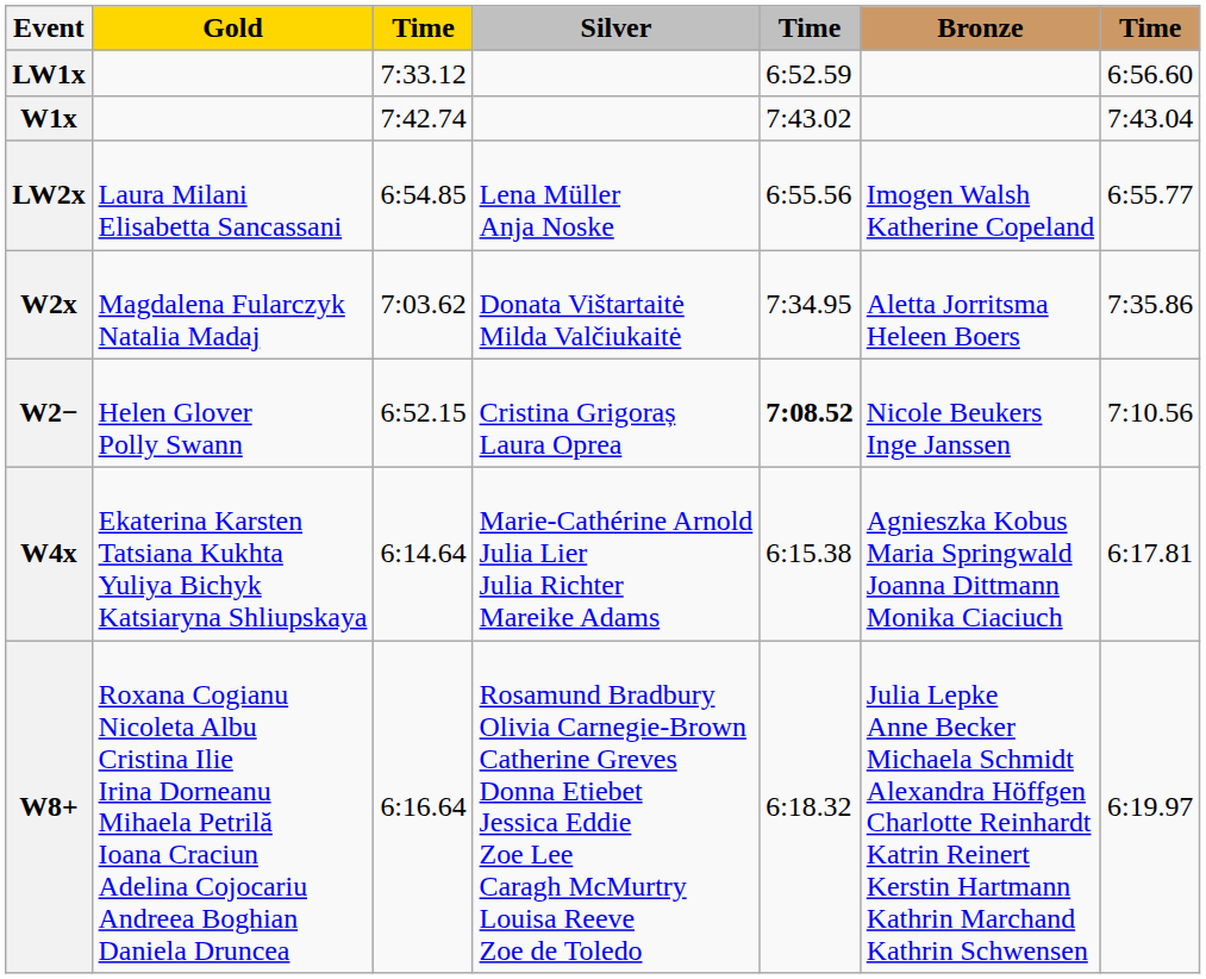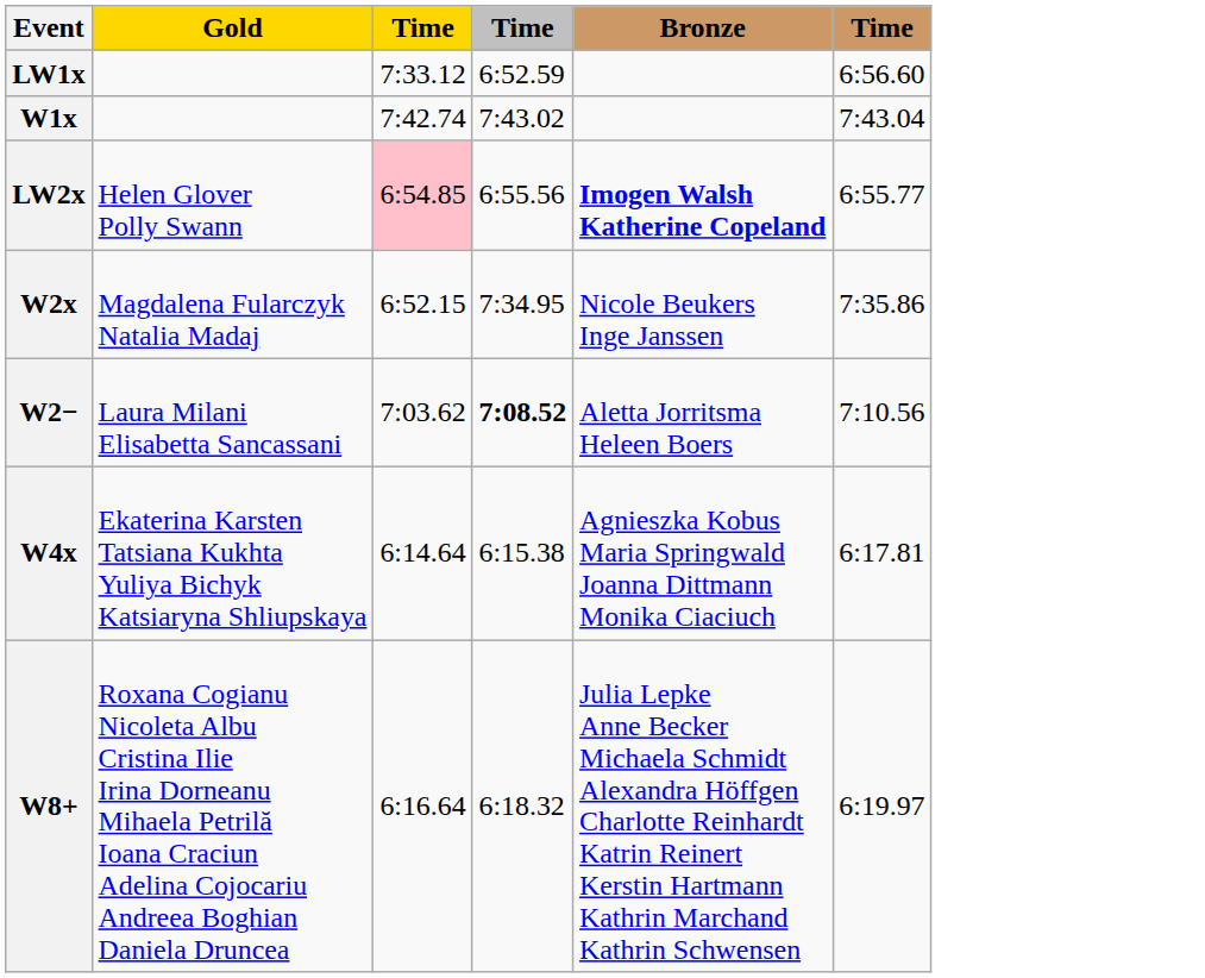 <table class="wikitable">
 <tr>
 <th scope="col">Event</th>
 <th scope="col" style="background:gold;">Gold</th>
 <th scope="col" style="background:gold;">Time</th>
-<th scope="col" style="background:silver;">Silver</th>
 <th scope="col" style="background:silver;">Time</th>
 <th scope="col" style="background:#c96;">Bronze</th>
 <th scope="col" style="background:#c96;">Time</th>
 </tr>
 <tr>
 <th scope="row">LW1x</th>
 <td></td>
 <td>7:33.12</td>
-<td></td>
 <td>6:52.59</td>
 <td></td>
 <td>6:56.60</td>
 </tr>
 <tr>
 <th scope="row">W1x</th>
 <td></td>
 <td>7:42.74</td>
-<td></td>
 <td>7:43.02</td>
 <td></td>
 <td>7:43.04</td>
 </tr>
 <tr>
 <th scope="row">LW2x</th>
-<td><br><a href='#'>Laura Milani</a><br><a href='#'>Elisabetta Sancassani</a></td>
-<td>6:54.85</td>
-<td><br><a href='#'>Lena Müller</a><br><a href='#'>Anja Noske</a></td>
+<td><br><a href='#'>Helen Glover</a><br><a href='#'>Polly Swann</a></td>
+<td style="background: pink;">6:54.85</td>
 <td>6:55.56</td>
-<td><br><a href='#'>Imogen Walsh</a><br><a href='#'>Katherine Copeland</a></td>
+<td><strong><br><a href='#'>Imogen Walsh</a><br><a href='#'>Katherine Copeland</a></strong></td>
 <td>6:55.77</td>
 </tr>
 <tr>
 <th scope="row">W2x</th>
 <td><br><a href='#'>Magdalena Fularczyk</a><br><a href='#'>Natalia Madaj</a></td>
-<td>7:03.62</td>
-<td><br><a href='#'>Donata Vištartaitė</a><br><a href='#'>Milda Valčiukaitė</a></td>
+<td>6:52.15</td>
 <td>7:34.95</td>
-<td><br><a href='#'>Aletta Jorritsma</a><br><a href='#'>Heleen Boers</a></td>
+<td><br><a href='#'>Nicole Beukers</a><br><a href='#'>Inge Janssen</a></td>
 <td>7:35.86</td>
 </tr>
 <tr>
 <th scope="row">W2−</th>
-<td><br><a href='#'>Helen Glover</a><br><a href='#'>Polly Swann</a></td>
-<td>6:52.15</td>
-<td><br><a href='#'>Cristina Grigoraș</a><br><a href='#'>Laura Oprea</a></td>
+<td><br><a href='#'>Laura Milani</a><br><a href='#'>Elisabetta Sancassani</a></td>
+<td>7:03.62</td>
 <td><strong>7:08.52</strong></td>
-<td><br><a href='#'>Nicole Beukers</a><br><a href='#'>Inge Janssen</a></td>
+<td><br><a href='#'>Aletta Jorritsma</a><br><a href='#'>Heleen Boers</a></td>
 <td>7:10.56</td>
 </tr>
 <tr>
 <th scope="row">W4x</th>
 <td><br><a href='#'>Ekaterina Karsten</a><br><a href='#'>Tatsiana Kukhta</a><br><a href='#'>Yuliya Bichyk</a><br><a href='#'>Katsiaryna Shliupskaya</a></td>
 <td>6:14.64</td>
-<td><br><a href='#'>Marie-Cathérine Arnold</a><br><a href='#'>Julia Lier</a><br><a href='#'>Julia Richter</a><br><a href='#'>Mareike Adams</a></td>
 <td>6:15.38</td>
 <td><br><a href='#'>Agnieszka Kobus</a><br><a href='#'>Maria Springwald</a><br><a href='#'>Joanna Dittmann</a><br><a href='#'>Monika Ciaciuch</a></td>
 <td>6:17.81</td>
 </tr>
 <tr>
 <th scope="row">W8+</th>
 <td><br><a href='#'>Roxana Cogianu</a><br><a href='#'>Nicoleta Albu</a><br><a href='#'>Cristina Ilie</a><br><a href='#'>Irina Dorneanu</a><br><a href='#'>Mihaela Petrilă</a><br><a href='#'>Ioana Craciun</a><br><a href='#'>Adelina Cojocariu</a><br><a href='#'>Andreea Boghian</a><br><a href='#'>Daniela Druncea</a></td>
 <td>6:16.64</td>
-<td><br><a href='#'>Rosamund Bradbury</a><br><a href='#'>Olivia Carnegie-Brown</a><br><a href='#'>Catherine Greves</a><br><a href='#'>Donna Etiebet</a><br><a href='#'>Jessica Eddie</a><br><a href='#'>Zoe Lee</a><br><a href='#'>Caragh McMurtry</a><br><a href='#'>Louisa Reeve</a><br><a href='#'>Zoe de Toledo</a></td>
 <td>6:18.32</td>
 <td><br><a href='#'>Julia Lepke</a><br><a href='#'>Anne Becker</a><br><a href='#'>Michaela Schmidt</a><br><a href='#'>Alexandra Höffgen</a><br><a href='#'>Charlotte Reinhardt</a><br><a href='#'>Katrin Reinert</a><br><a href='#'>Kerstin Hartmann</a><br><a href='#'>Kathrin Marchand</a><br><a href='#'>Kathrin Schwensen</a></td>
 <td>6:19.97</td>
 </tr>
 </table>
